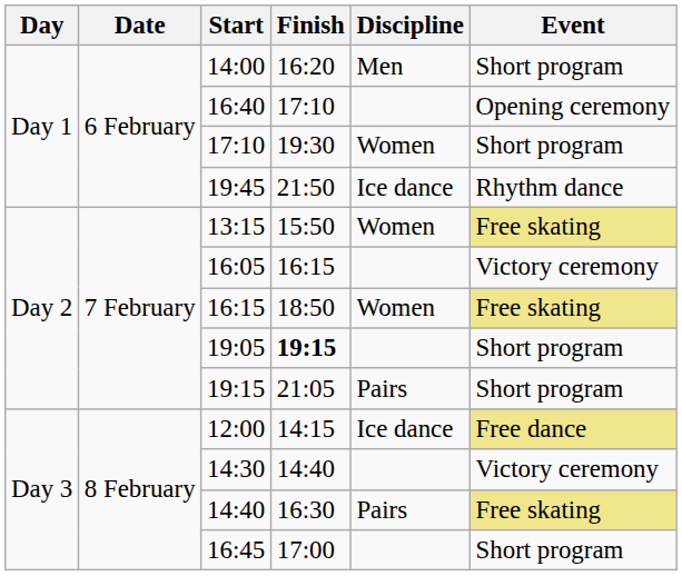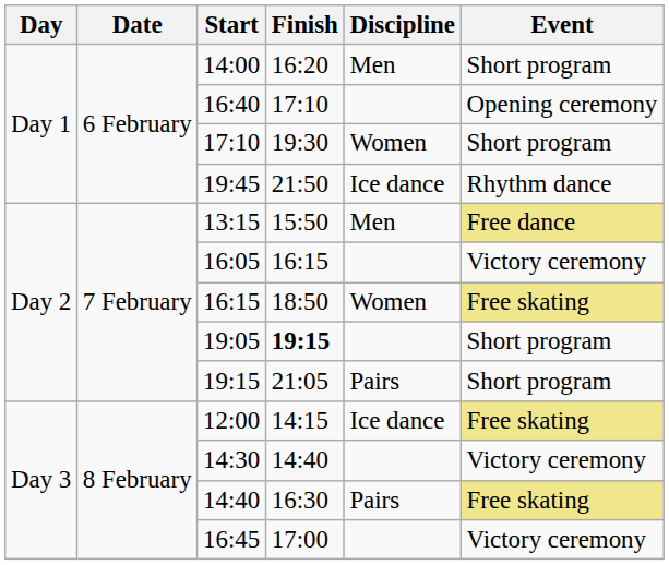 <table class="wikitable">
 <tr>
 <th>Day</th>
 <th>Date</th>
 <th>Start</th>
 <th>Finish</th>
 <th>Discipline</th>
 <th>Event</th>
 </tr>
 <tr>
 <td rowspan=4>Day 1</td>
 <td rowspan=4>6 February</td>
 <td>14:00</td>
 <td>16:20</td>
 <td>Men</td>
 <td>Short program</td>
 </tr>
 <tr>
 <td>16:40</td>
 <td>17:10</td>
 <td></td>
 <td>Opening ceremony</td>
 </tr>
 <tr>
 <td>17:10</td>
 <td>19:30</td>
 <td>Women</td>
 <td>Short program</td>
 </tr>
 <tr>
 <td>19:45</td>
 <td>21:50</td>
 <td>Ice dance</td>
 <td>Rhythm dance</td>
 </tr>
 <tr>
 <td rowspan=5>Day 2</td>
 <td rowspan=5>7 February</td>
 <td>13:15</td>
 <td>15:50</td>
-<td>Women</td>
-<td bgcolor=#f0e68c>Free skating</td>
+<td>Men</td>
+<td bgcolor=#f0e68c>Free dance</td>
 </tr>
 <tr>
 <td>16:05</td>
 <td>16:15</td>
 <td></td>
 <td>Victory ceremony</td>
 </tr>
 <tr>
 <td>16:15</td>
 <td>18:50</td>
 <td>Women</td>
 <td bgcolor=#f0e68c>Free skating</td>
 </tr>
 <tr>
 <td>19:05</td>
 <td><strong>19:15</strong></td>
 <td></td>
 <td>Short program</td>
 </tr>
 <tr>
 <td>19:15</td>
 <td>21:05</td>
 <td>Pairs</td>
 <td>Short program</td>
 </tr>
 <tr>
 <td rowspan=4>Day 3</td>
 <td rowspan=4>8 February</td>
 <td>12:00</td>
 <td>14:15</td>
 <td>Ice dance</td>
-<td bgcolor=#f0e68c>Free dance</td>
+<td bgcolor=#f0e68c>Free skating</td>
 </tr>
 <tr>
 <td>14:30</td>
 <td>14:40</td>
 <td></td>
 <td>Victory ceremony</td>
 </tr>
 <tr>
 <td>14:40</td>
 <td>16:30</td>
 <td>Pairs</td>
 <td bgcolor=#f0e68c>Free skating</td>
 </tr>
 <tr>
 <td>16:45</td>
 <td>17:00</td>
 <td></td>
-<td>Short program</td>
+<td>Victory ceremony</td>
 </tr>
 </table>
